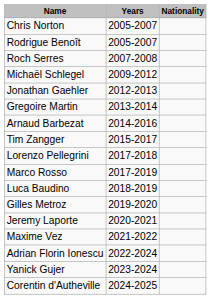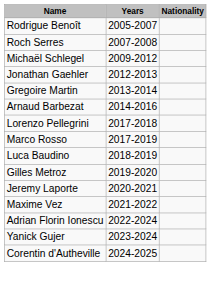 <table class="wikitable">
 <tr style="text-align:center; font-size:small; font-weight:bold; background:silver; padding:5px;"|>
 <td>Name</td>
 <td>Years</td>
 <td>Nationality</td>
-</tr>
-<tr>
-<td>Chris Norton</td>
-<td>2005-2007</td>
-<td></td>
 </tr>
 <tr>
 <td>Rodrigue Benoît</td>
 <td>2005-2007</td>
 <td></td>
 </tr>
 <tr>
 <td>Roch Serres</td>
 <td>2007-2008</td>
 <td></td>
 </tr>
 <tr>
 <td>Michaël Schlegel</td>
 <td>2009-2012</td>
 <td>  </td>
 </tr>
 <tr>
 <td>Jonathan Gaehler</td>
 <td>2012-2013</td>
 <td></td>
 </tr>
 <tr>
 <td>Gregoire Martin</td>
 <td>2013-2014</td>
 <td> </td>
 </tr>
 <tr>
 <td>Arnaud Barbezat</td>
 <td>2014-2016</td>
-<td></td>
-</tr>
-<tr>
-<td>Tim Zangger</td>
-<td>2015-2017</td>
 <td></td>
 </tr>
 <tr>
 <td>Lorenzo Pellegrini</td>
 <td>2017-2018</td>
 <td> </td>
 </tr>
 <tr>
 <td>Marco Rosso</td>
 <td>2017-2019</td>
 <td> </td>
 </tr>
 <tr>
 <td>Luca Baudino</td>
 <td>2018-2019</td>
 <td></td>
 </tr>
 <tr>
 <td>Gilles Metroz</td>
 <td>2019-2020</td>
 <td></td>
 </tr>
 <tr>
 <td>Jeremy Laporte</td>
 <td>2020-2021</td>
 <td></td>
 </tr>
 <tr>
 <td>Maxime Vez</td>
 <td>2021-2022</td>
 <td></td>
 </tr>
 <tr>
 <td>Adrian Florin Ionescu</td>
 <td>2022-2024</td>
 <td> </td>
 </tr>
 <tr>
 <td>Yanick Gujer</td>
 <td>2023-2024</td>
 <td></td>
 </tr>
 <tr>
 <td>Corentin d'Autheville</td>
 <td>2024-2025</td>
 <td> </td>
 </tr>
 </table>
